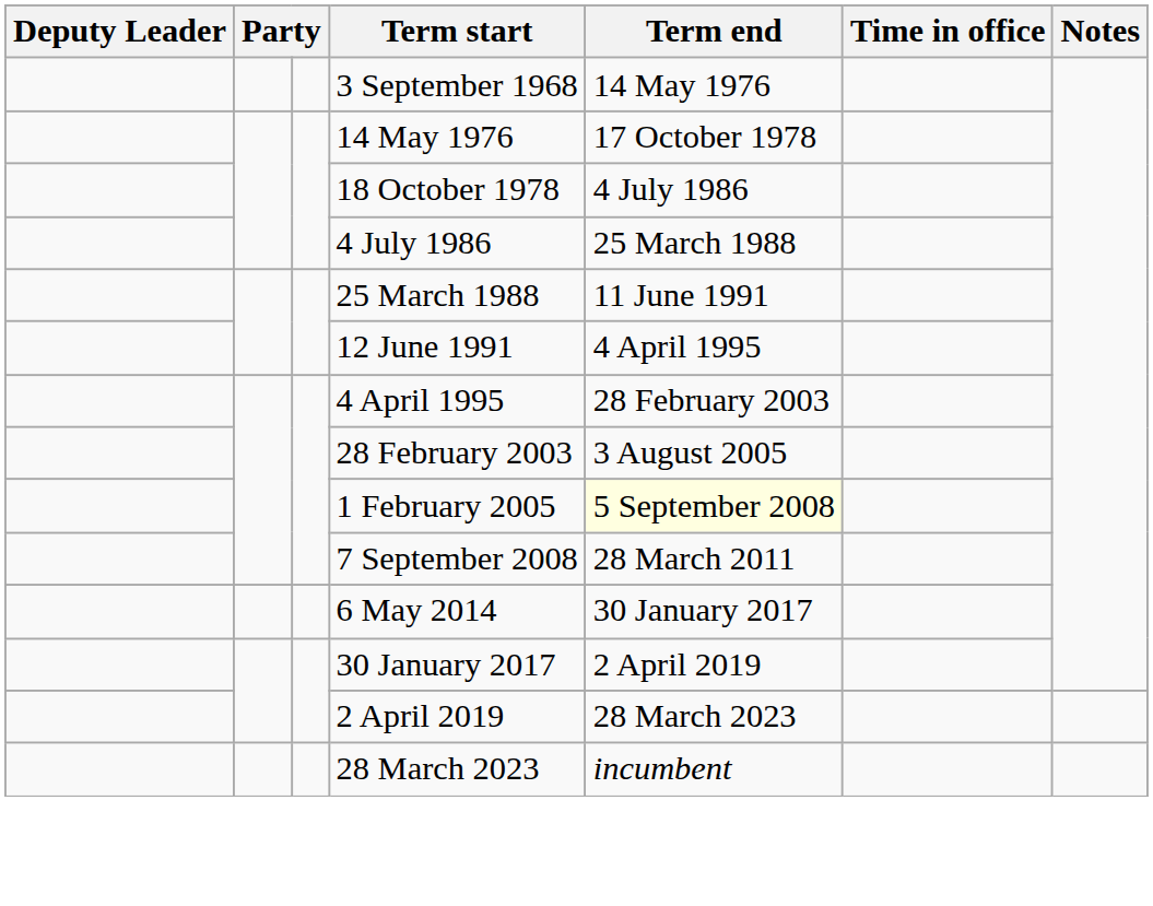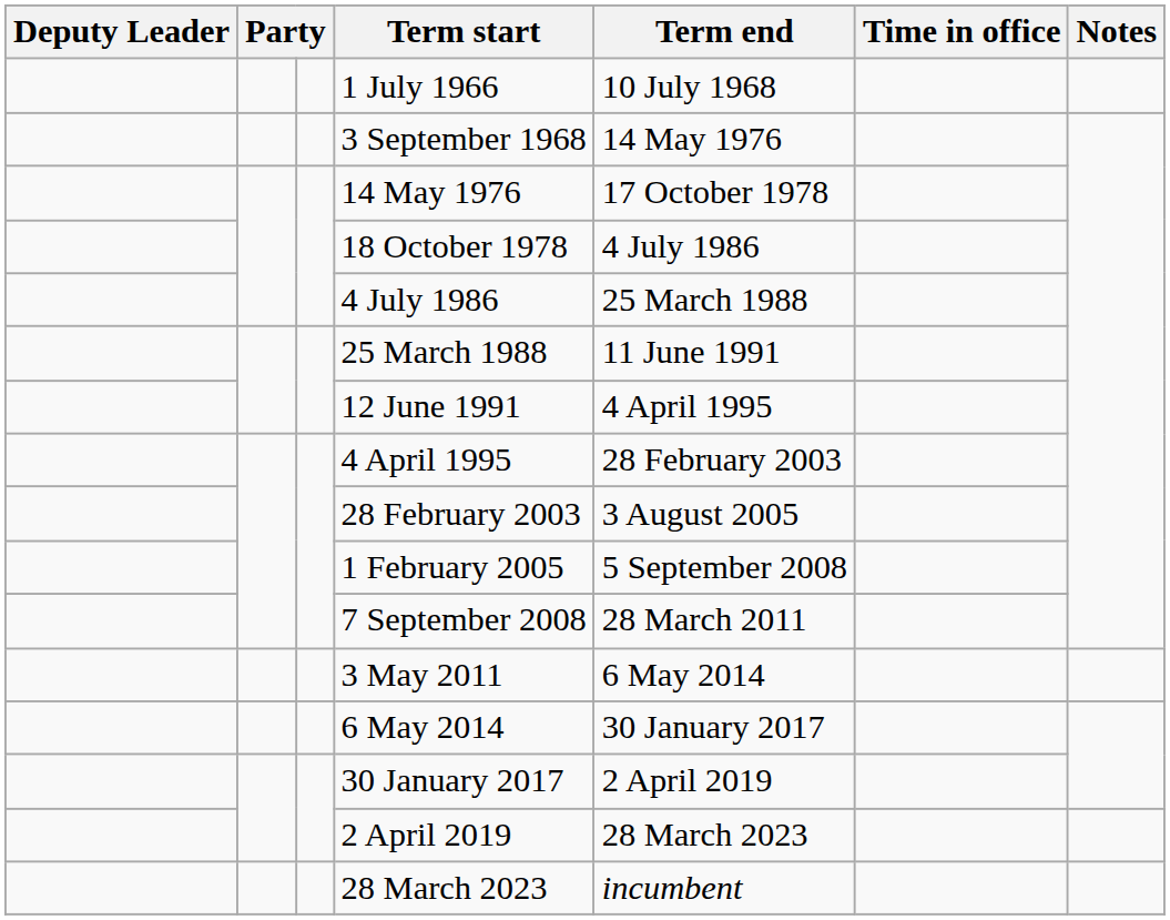 <table class="wikitable sortable">
 <tr>
 <th>Deputy Leader</th>
 <th colspan="2">Party</th>
 <th>Term start</th>
 <th>Term end</th>
 <th>Time in office</th>
 <th class="unsortable">Notes</th>
+</tr>
+<tr>
+<td></td>
+<td> </td>
+<td></td>
+<td>1 July 1966</td>
+<td>10 July 1968</td>
+<td align=right></td>
+<td></td>
 </tr>
 <tr>
 <td></td>
 <td> </td>
 <td></td>
 <td>3 September 1968</td>
 <td>14 May 1976</td>
 <td align=right></td>
 </tr>
 <tr>
 <td></td>
 <td rowspan="3" > </td>
 <td rowspan="3"></td>
 <td>14 May 1976</td>
 <td>17 October 1978</td>
 <td align=right></td>
 </tr>
 <tr>
 <td></td>
 <td>18 October 1978</td>
 <td>4 July 1986</td>
 <td align=right></td>
 </tr>
 <tr>
 <td></td>
 <td>4 July 1986</td>
 <td>25 March 1988</td>
 <td align=right></td>
 </tr>
 <tr>
 <td></td>
 <td rowspan="2" > </td>
 <td rowspan="2"></td>
 <td>25 March 1988</td>
 <td>11 June 1991</td>
 <td align=right></td>
 </tr>
 <tr>
 <td></td>
 <td>12 June 1991</td>
 <td>4 April 1995</td>
 <td align=right></td>
 </tr>
 <tr>
 <td></td>
 <td rowspan=4 > </td>
 <td rowspan=4></td>
 <td>4 April 1995</td>
 <td>28 February 2003</td>
 <td align=right><strong></strong></td>
 </tr>
 <tr>
 <td></td>
 <td>28 February 2003</td>
 <td>3 August 2005</td>
 <td align=right></td>
 </tr>
 <tr>
 <td></td>
 <td>1 February 2005</td>
-<td style="background: lightyellow;">5 September 2008</td>
+<td>5 September 2008</td>
 <td align=right></td>
 </tr>
 <tr>
 <td></td>
 <td>7 September 2008</td>
 <td>28 March 2011</td>
 <td align=right></td>
+</tr>
+<tr>
+<td></td>
+<td> </td>
+<td></td>
+<td>3 May 2011</td>
+<td>6 May 2014</td>
+<td align=right></td>
+<td></td>
 </tr>
 <tr>
 <td></td>
 <td> </td>
 <td></td>
 <td>6 May 2014</td>
 <td>30 January 2017</td>
 <td align=right></td>
 </tr>
 <tr>
 <td></td>
 <td rowspan="2" > </td>
 <td rowspan="2"></td>
 <td>30 January 2017</td>
 <td>2 April 2019</td>
 <td align=right></td>
 </tr>
 <tr>
 <td></td>
 <td>2 April 2019</td>
 <td>28 March 2023</td>
 <td align=right></td>
 <td></td>
 </tr>
 <tr>
 <td></td>
 <td> </td>
 <td></td>
 <td>28 March 2023</td>
 <td><em>incumbent</em></td>
 <td align=right></td>
 </tr>
 </table>
